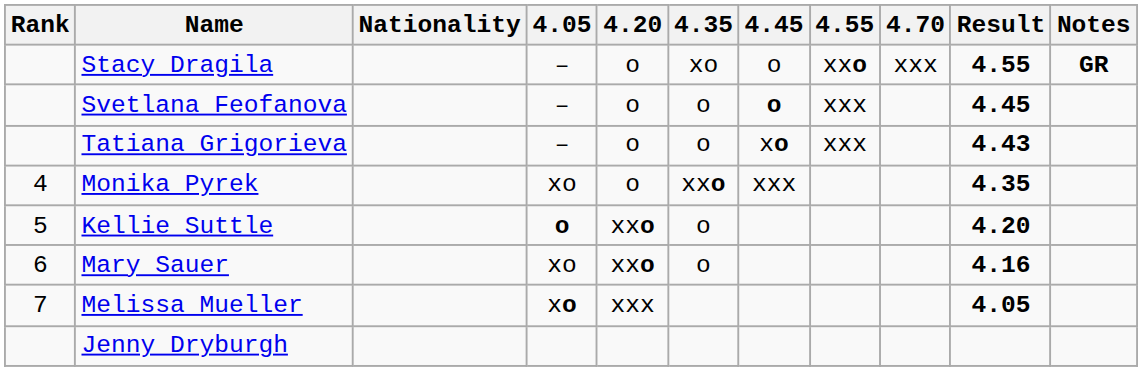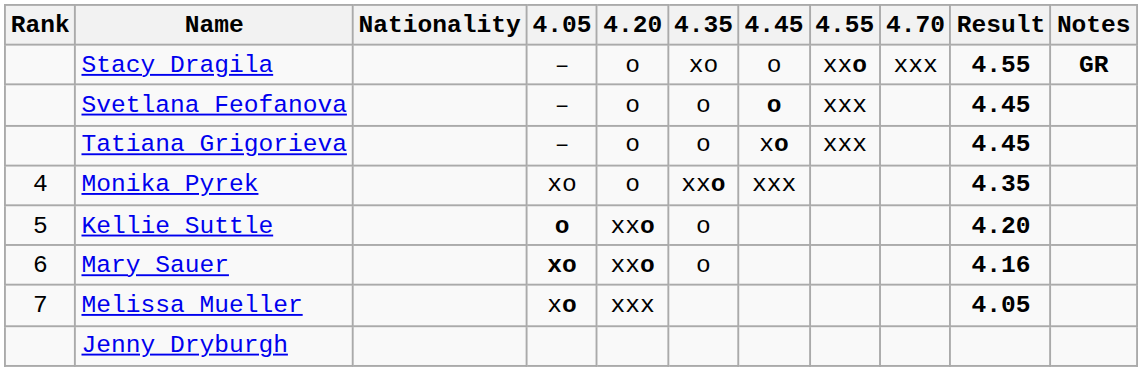 <table class="wikitable sortable" style="text-align:center">
 <tr>
 <th>Rank</th>
 <th>Name</th>
 <th>Nationality</th>
 <th>4.05</th>
 <th>4.20</th>
 <th>4.35</th>
 <th>4.45</th>
 <th>4.55</th>
 <th>4.70</th>
 <th>Result</th>
 <th>Notes</th>
 </tr>
 <tr>
 <td></td>
 <td align=left><a href='#'>Stacy Dragila</a></td>
 <td align=left></td>
 <td>–</td>
 <td>o</td>
 <td>xo</td>
 <td>o</td>
 <td>xx<strong>o</strong></td>
 <td>xxx</td>
 <td><strong>4.55</strong></td>
 <td><strong>GR</strong></td>
 </tr>
 <tr>
 <td></td>
 <td align=left><a href='#'>Svetlana Feofanova</a></td>
 <td align=left></td>
 <td>–</td>
 <td>o</td>
 <td>o</td>
 <td><strong>o</strong></td>
 <td>xxx</td>
 <td></td>
 <td><strong>4.45</strong></td>
 <td></td>
 </tr>
 <tr>
 <td></td>
 <td align=left><a href='#'>Tatiana Grigorieva</a></td>
 <td align=left></td>
 <td>–</td>
 <td>o</td>
 <td>o</td>
 <td>x<strong>o</strong></td>
 <td>xxx</td>
 <td></td>
-<td><strong>4.43</strong></td>
+<td><strong>4.45</strong></td>
 <td></td>
 </tr>
 <tr>
 <td>4</td>
 <td align=left><a href='#'>Monika Pyrek</a></td>
 <td align=left></td>
 <td>xo</td>
 <td>o</td>
 <td>xx<strong>o</strong></td>
 <td>xxx</td>
 <td></td>
 <td></td>
 <td><strong>4.35</strong></td>
 <td></td>
 </tr>
 <tr>
 <td>5</td>
 <td align=left><a href='#'>Kellie Suttle</a></td>
 <td align=left></td>
 <td><strong>o</strong></td>
 <td>xx<strong>o</strong></td>
 <td>o</td>
 <td></td>
 <td></td>
 <td></td>
 <td><strong>4.20</strong></td>
 <td></td>
 </tr>
 <tr>
 <td>6</td>
 <td align=left><a href='#'>Mary Sauer</a></td>
 <td align=left></td>
-<td>xo</td>
+<td><strong>xo</strong></td>
 <td>xx<strong>o</strong></td>
 <td>o</td>
 <td></td>
 <td></td>
 <td></td>
 <td><strong>4.16</strong></td>
 <td></td>
 </tr>
 <tr>
 <td>7</td>
 <td align=left><a href='#'>Melissa Mueller</a></td>
 <td align=left></td>
 <td>x<strong>o</strong></td>
 <td>xxx</td>
 <td></td>
 <td></td>
 <td></td>
 <td></td>
 <td><strong>4.05</strong></td>
 <td></td>
 </tr>
 <tr>
 <td></td>
 <td align=left><a href='#'>Jenny Dryburgh</a></td>
 <td align=left></td>
 <td></td>
 <td></td>
 <td></td>
 <td></td>
 <td></td>
 <td></td>
 <td><strong></strong></td>
 <td></td>
 </tr>
 </table>
